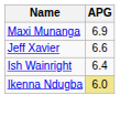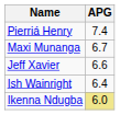 <table class="wikitable">
 <tr>
 <th>Name</th>
 <th>APG</th>
 </tr>
 <tr>
+<td> <a href='#'>Pierriá Henry</a></td>
+<td align=center>7.4</td>
+</tr>
+<tr>
 <td> <a href='#'>Maxi Munanga</a></td>
-<td align=center>6.9</td>
+<td align=center>6.7</td>
 </tr>
 <tr>
 <td> <a href='#'>Jeff Xavier</a></td>
 <td align=center>6.6</td>
 </tr>
 <tr>
 <td> <a href='#'>Ish Wainright</a></td>
 <td align=center>6.4</td>
 </tr>
 <tr>
 <td> <a href='#'>Ikenna Ndugba</a></td>
 <td align=center style="background: khaki;">6.0</td>
 </tr>
 </table>
